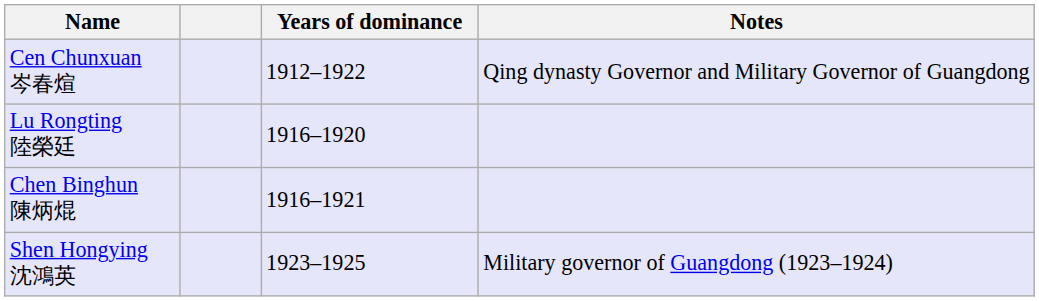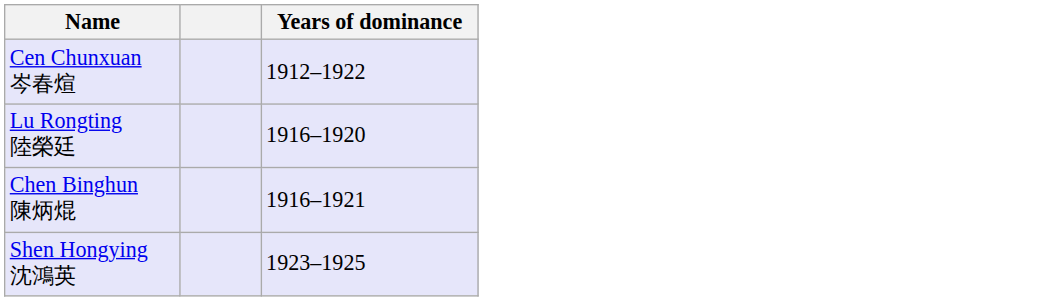 <table class="wikitable">
 <tr>
 <th width=120px>Name</th>
 <th width=51px></th>
 <th width=150px>Years of dominance</th>
-<th>Notes</th>
 </tr>
 <tr bgcolor=#E6E6FA>
 <td><a href='#'>Cen Chunxuan</a><br>岑春煊</td>
 <td align=center></td>
 <td>1912–1922</td>
-<td>Qing dynasty Governor and Military Governor of Guangdong</td>
 </tr>
 <tr bgcolor=#E6E6FA>
 <td><a href='#'>Lu Rongting</a><br>陸榮廷</td>
 <td align=center></td>
 <td>1916–1920</td>
-<td></td>
 </tr>
 <tr bgcolor=#E6E6FA>
 <td><a href='#'>Chen Binghun</a><br>陳炳焜</td>
 <td align=center></td>
 <td>1916–1921</td>
-<td></td>
 </tr>
 <tr bgcolor=#E6E6FA>
 <td><a href='#'>Shen Hongying</a><br>沈鴻英</td>
 <td align=center></td>
 <td>1923–1925</td>
-<td>Military governor of <a href='#'>Guangdong</a> (1923–1924)</td>
 </tr>
 </table>
